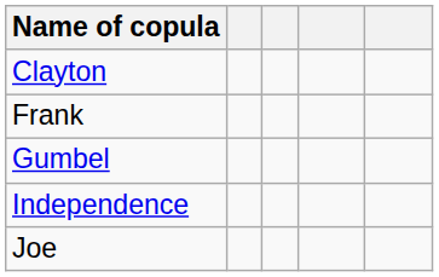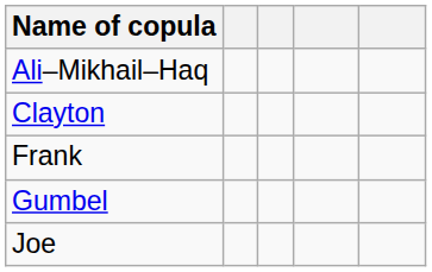 <table class="wikitable">
 <tr>
 <th>Name of copula</th>
 <th></th>
 <th></th>
 <th></th>
 <th></th>
+</tr>
+<tr>
+<td><a href='#'>Ali</a>–Mikhail–Haq</td>
+<td> </td>
+<td> </td>
+<td>   </td>
+<td>   </td>
 </tr>
 <tr>
 <td><a href='#'>Clayton</a></td>
 <td> </td>
 <td> </td>
 <td>   </td>
 <td>       </td>
 </tr>
 <tr>
 <td>Frank</td>
 <td>   </td>
 <td>    </td>
 <td>   </td>
 <td>       </td>
 </tr>
 <tr>
 <td><a href='#'>Gumbel</a></td>
 <td> </td>
 <td> </td>
 <td>       </td>
 <td>   </td>
 </tr>
 <tr>
-<td><a href='#'>Independence</a></td>
-<td> </td>
-<td> </td>
-<td>       </td>
-<td>   </td>
-</tr>
-<tr>
 <td>Joe</td>
 <td>   </td>
 <td> </td>
 <td>       </td>
 <td>   </td>
 </tr>
 </table>
